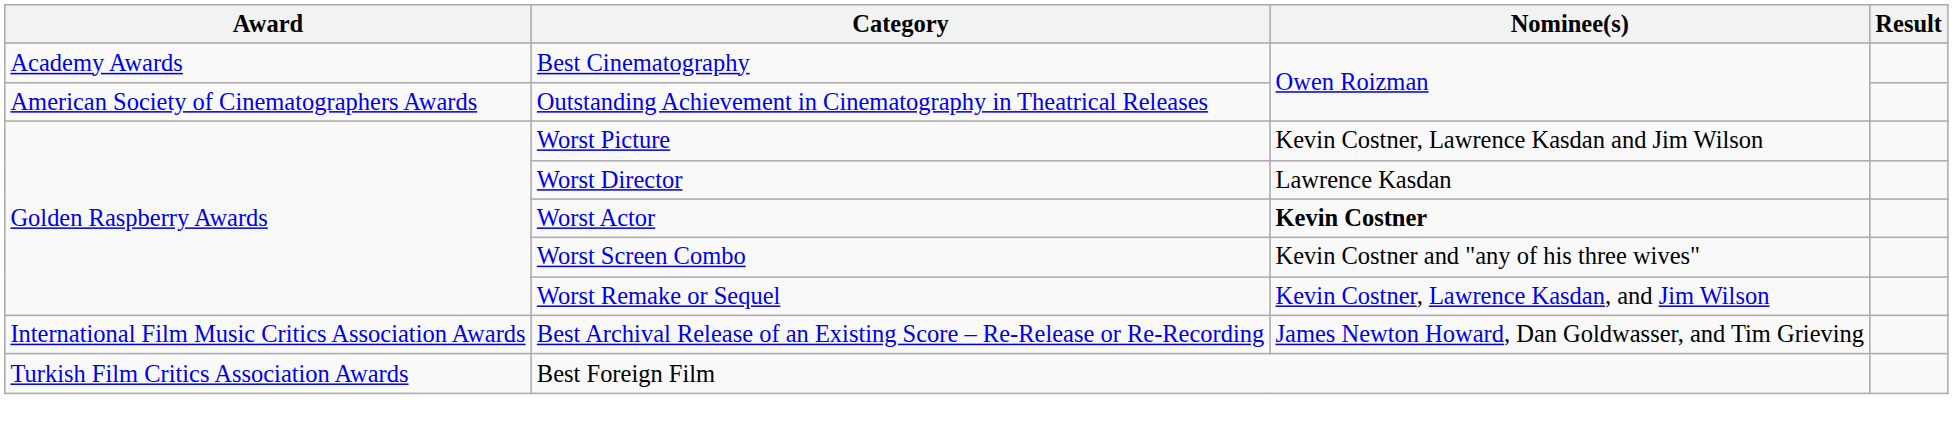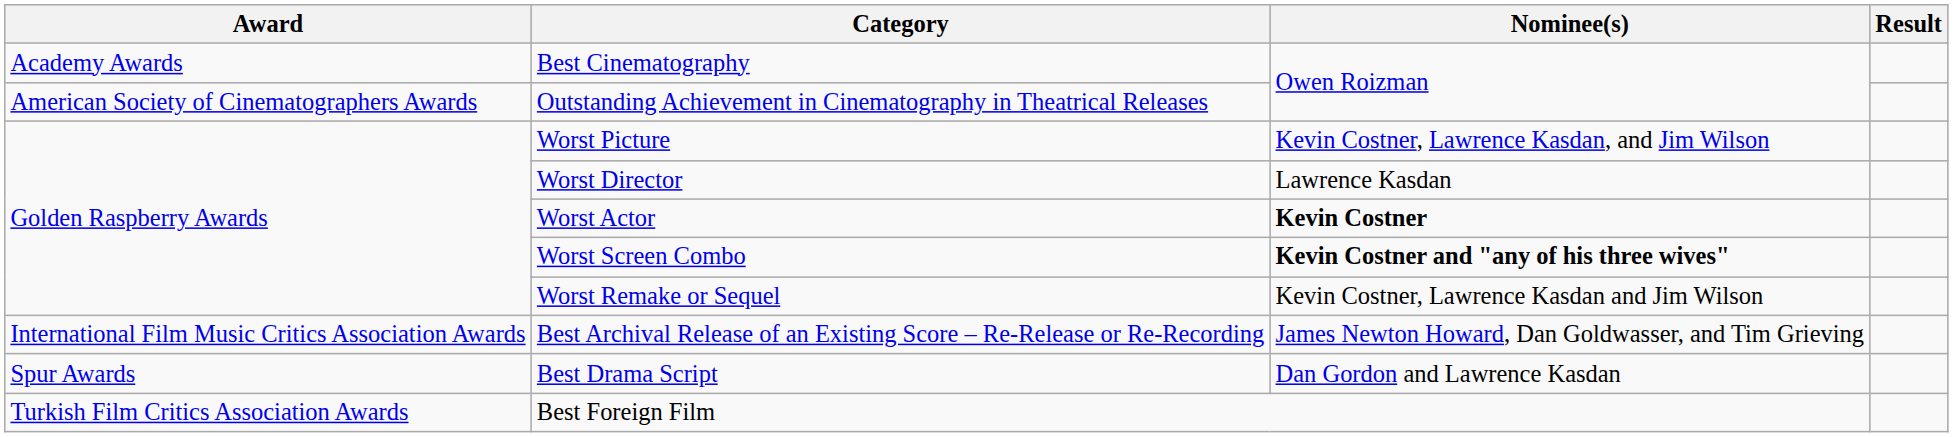 <table class="wikitable plainrowheaders">
 <tr>
 <th>Award</th>
 <th>Category</th>
 <th>Nominee(s)</th>
 <th>Result</th>
 </tr>
 <tr>
 <td><a href='#'>Academy Awards</a></td>
 <td><a href='#'>Best Cinematography</a></td>
 <td rowspan="2"><a href='#'>Owen Roizman</a></td>
 <td></td>
 </tr>
 <tr>
 <td><a href='#'>American Society of Cinematographers Awards</a></td>
 <td><a href='#'>Outstanding Achievement in Cinematography in Theatrical Releases</a></td>
 <td></td>
 </tr>
 <tr>
 <td rowspan="5"><a href='#'>Golden Raspberry Awards</a></td>
 <td><a href='#'>Worst Picture</a></td>
-<td>Kevin Costner, Lawrence Kasdan and Jim Wilson</td>
+<td><a href='#'>Kevin Costner</a>, <a href='#'>Lawrence Kasdan</a>, and <a href='#'>Jim Wilson</a></td>
 <td></td>
 </tr>
 <tr>
 <td><a href='#'>Worst Director</a></td>
 <td>Lawrence Kasdan</td>
 <td></td>
 </tr>
 <tr>
 <td><a href='#'>Worst Actor</a></td>
 <td><strong>Kevin Costner</strong></td>
 <td></td>
 </tr>
 <tr>
 <td><a href='#'>Worst Screen Combo</a></td>
-<td>Kevin Costner and "any of his three wives" <br> </td>
+<td><strong>Kevin Costner and "any of his three wives" <br> </strong></td>
 <td></td>
 </tr>
 <tr>
 <td><a href='#'>Worst Remake or Sequel</a></td>
-<td><a href='#'>Kevin Costner</a>, <a href='#'>Lawrence Kasdan</a>, and <a href='#'>Jim Wilson</a></td>
+<td>Kevin Costner, Lawrence Kasdan and Jim Wilson</td>
 <td></td>
 </tr>
 <tr>
 <td><a href='#'>International Film Music Critics Association Awards</a></td>
 <td><a href='#'>Best Archival Release of an Existing Score – Re-Release or Re-Recording</a></td>
 <td><a href='#'>James Newton Howard</a>, Dan Goldwasser, and Tim Grieving</td>
 <td></td>
 </tr>
 <tr>
+<td><a href='#'>Spur Awards</a></td>
+<td><a href='#'>Best Drama Script</a></td>
+<td><a href='#'>Dan Gordon</a> and Lawrence Kasdan</td>
+<td></td>
+</tr>
+<tr>
 <td><a href='#'>Turkish Film Critics Association Awards</a></td>
 <td colspan="2">Best Foreign Film</td>
 <td></td>
 </tr>
 </table>
